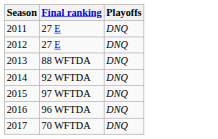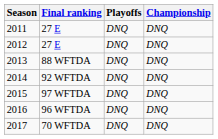 <table class="wikitable sortable">
 <tr>
 <th>Season</th>
 <th><a href='#'>Final ranking</a></th>
 <th>Playoffs</th>
+<th><a href='#'>Championship</a></th>
 </tr>
 <tr>
 <td>2011</td>
 <td>27 <a href='#'>E</a></td>
+<td><em>DNQ</em></td>
 <td><em>DNQ</em></td>
 </tr>
 <tr>
 <td>2012</td>
 <td>27 <a href='#'>E</a></td>
 <td><em>DNQ</em></td>
+<td><em>DNQ</em></td>
 </tr>
 <tr>
 <td>2013</td>
 <td>88 WFTDA</td>
+<td><em>DNQ</em></td>
 <td><em>DNQ</em></td>
 </tr>
 <tr>
 <td>2014</td>
 <td>92 WFTDA</td>
 <td><em>DNQ</em></td>
+<td><em>DNQ</em></td>
 </tr>
 <tr>
 <td>2015</td>
 <td>97 WFTDA</td>
+<td><em>DNQ</em></td>
 <td><em>DNQ</em></td>
 </tr>
 <tr>
 <td>2016</td>
 <td>96 WFTDA</td>
 <td><em>DNQ</em></td>
+<td><em>DNQ</em></td>
 </tr>
 <tr>
 <td>2017</td>
 <td>70 WFTDA</td>
 <td><em>DNQ</em></td>
+<td><em>DNQ</em></td>
 </tr>
 </table>
